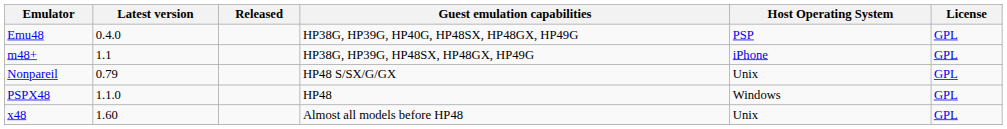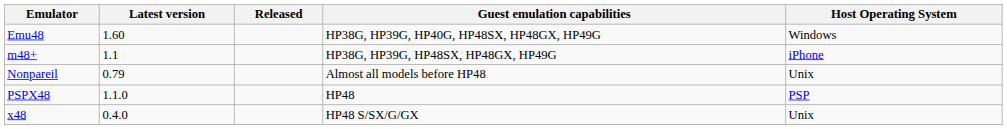 <table class="wikitable sortable" style="width:100%">
 <tr>
 <th>Emulator</th>
 <th>Latest version</th>
 <th>Released</th>
 <th>Guest emulation capabilities</th>
 <th>Host Operating System</th>
-<th>License</th>
 </tr>
 <tr>
 <td><a href='#'>Emu48</a></td>
-<td>0.4.0</td>
+<td>1.60</td>
 <td></td>
 <td>HP38G, HP39G, HP40G, HP48SX, HP48GX, HP49G</td>
-<td><a href='#'>PSP</a></td>
-<td><a href='#'>GPL</a></td>
+<td>Windows</td>
 </tr>
 <tr>
 <td><a href='#'>m48+</a></td>
 <td>1.1</td>
 <td></td>
 <td>HP38G, HP39G, HP48SX, HP48GX, HP49G</td>
 <td><a href='#'>iPhone</a></td>
-<td><a href='#'>GPL</a></td>
 </tr>
 <tr>
 <td><a href='#'>Nonpareil</a></td>
 <td>0.79</td>
 <td></td>
-<td>HP48 S/SX/G/GX</td>
+<td>Almost all models before HP48</td>
 <td>Unix</td>
-<td><a href='#'>GPL</a></td>
 </tr>
 <tr>
 <td><a href='#'>PSPX48</a></td>
 <td>1.1.0</td>
 <td></td>
 <td>HP48</td>
-<td>Windows</td>
-<td><a href='#'>GPL</a></td>
+<td><a href='#'>PSP</a></td>
 </tr>
 <tr>
 <td><a href='#'>x48</a></td>
-<td>1.60</td>
+<td>0.4.0</td>
 <td></td>
-<td>Almost all models before HP48</td>
+<td>HP48 S/SX/G/GX</td>
 <td>Unix</td>
-<td><a href='#'>GPL</a></td>
 </tr>
 </table>
